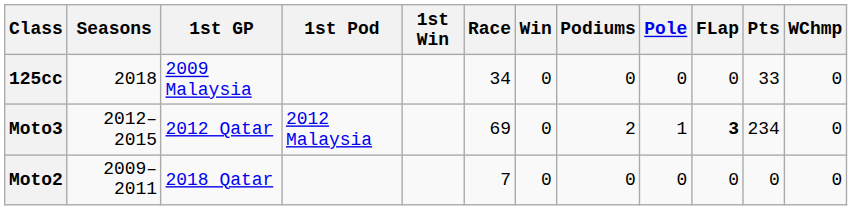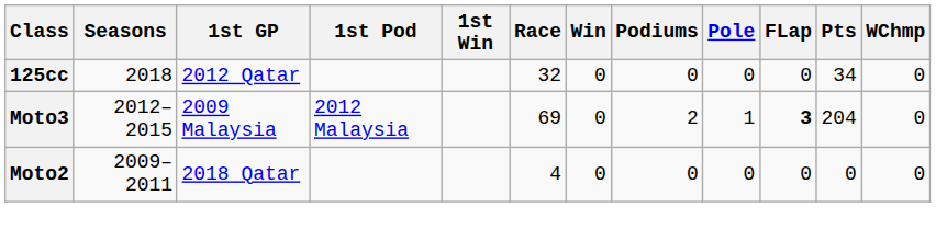 <table class="wikitable" style=text-align:right>
 <tr>
 <th>Class</th>
 <th>Seasons</th>
 <th>1st GP</th>
 <th>1st Pod</th>
 <th>1st Win</th>
 <th>Race</th>
 <th>Win</th>
 <th>Podiums</th>
 <th><a href='#'>Pole</a></th>
 <th>FLap</th>
 <th>Pts</th>
 <th>WChmp</th>
 </tr>
 <tr>
 <th>125cc</th>
 <td>2018</td>
-<td align="left"><a href='#'>2009 Malaysia</a></td>
+<td align="left"><a href='#'>2012 Qatar</a></td>
 <td align="left"></td>
 <td align="left"></td>
-<td>34</td>
+<td>32</td>
 <td>0</td>
 <td>0</td>
 <td>0</td>
 <td>0</td>
-<td>33</td>
+<td>34</td>
 <td>0</td>
 </tr>
 <tr>
 <th>Moto3</th>
 <td>2012–2015</td>
-<td align="left"><a href='#'>2012 Qatar</a></td>
+<td align="left"><a href='#'>2009 Malaysia</a></td>
 <td align="left"><a href='#'>2012 Malaysia</a></td>
 <td align="left"></td>
 <td>69</td>
 <td>0</td>
 <td>2</td>
 <td>1</td>
 <td><strong>3</strong></td>
-<td>234</td>
+<td>204</td>
 <td>0</td>
 </tr>
 <tr>
 <th>Moto2</th>
 <td>2009–2011</td>
 <td align="left"><a href='#'>2018 Qatar</a></td>
 <td align="left"></td>
 <td align="left"></td>
-<td>7</td>
+<td>4</td>
 <td>0</td>
 <td>0</td>
 <td>0</td>
 <td>0</td>
 <td>0</td>
 <td>0</td>
 </tr>
 </table>
